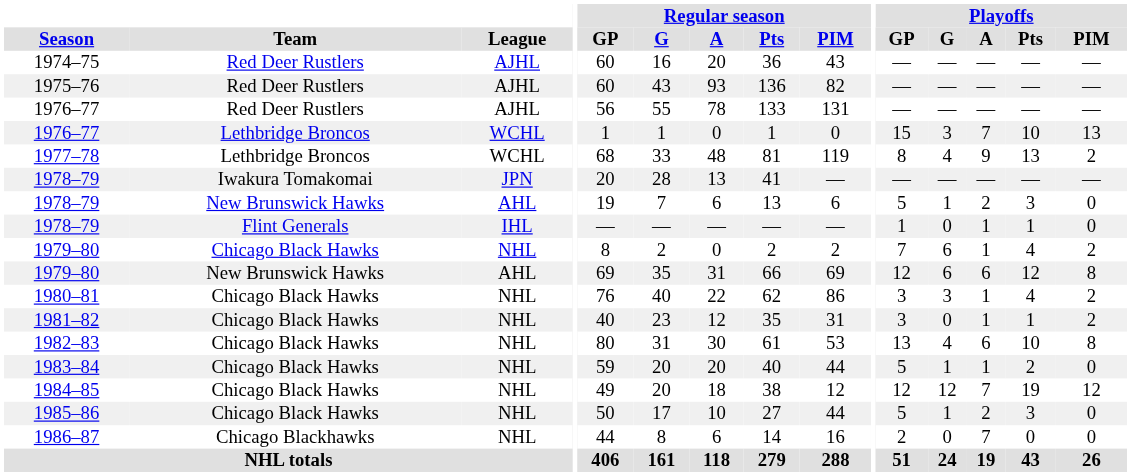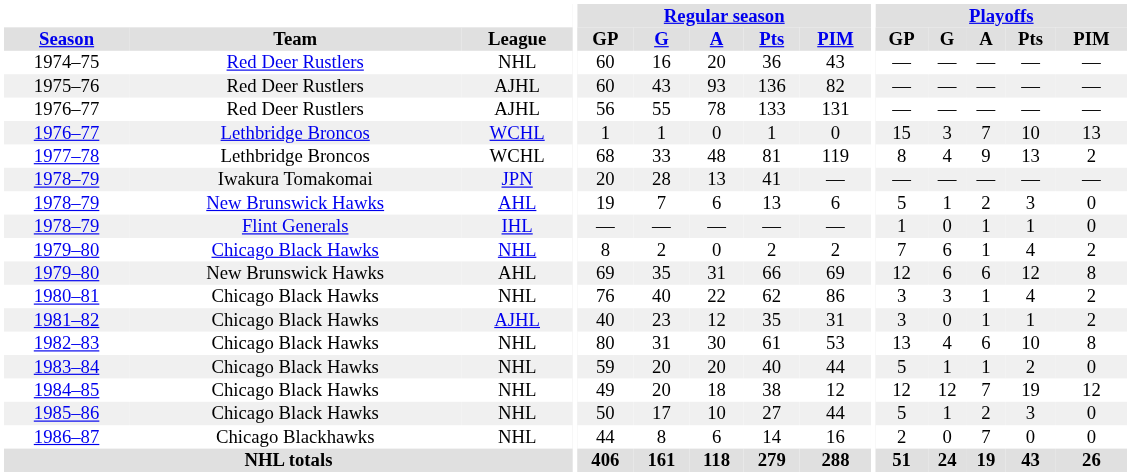 <table border="0" cellpadding="1" cellspacing="0" style="text-align:center; width:60em">
 <tr bgcolor="#e0e0e0">
 <th colspan="3" bgcolor="#ffffff"></th>
 <th rowspan="100" bgcolor="#ffffff"></th>
 <th colspan="5"><a href='#'>Regular season</a></th>
 <th rowspan="100" bgcolor="#ffffff"></th>
 <th colspan="5"><a href='#'>Playoffs</a></th>
 </tr>
 <tr bgcolor="#e0e0e0">
 <th><a href='#'>Season</a></th>
 <th>Team</th>
 <th>League</th>
 <th>GP</th>
 <th><a href='#'>G</a></th>
 <th><a href='#'>A</a></th>
 <th><a href='#'>Pts</a></th>
 <th><a href='#'>PIM</a></th>
 <th>GP</th>
 <th>G</th>
 <th>A</th>
 <th>Pts</th>
 <th>PIM</th>
 </tr>
 <tr>
 <td>1974–75</td>
 <td><a href='#'>Red Deer Rustlers</a></td>
-<td><a href='#'>AJHL</a></td>
+<td>NHL</td>
 <td>60</td>
 <td>16</td>
 <td>20</td>
 <td>36</td>
 <td>43</td>
 <td>—</td>
 <td>—</td>
 <td>—</td>
 <td>—</td>
 <td>—</td>
 </tr>
 <tr bgcolor="#f0f0f0">
 <td>1975–76</td>
 <td>Red Deer Rustlers</td>
 <td>AJHL</td>
 <td>60</td>
 <td>43</td>
 <td>93</td>
 <td>136</td>
 <td>82</td>
 <td>—</td>
 <td>—</td>
 <td>—</td>
 <td>—</td>
 <td>—</td>
 </tr>
 <tr>
 <td>1976–77</td>
 <td>Red Deer Rustlers</td>
 <td>AJHL</td>
 <td>56</td>
 <td>55</td>
 <td>78</td>
 <td>133</td>
 <td>131</td>
 <td>—</td>
 <td>—</td>
 <td>—</td>
 <td>—</td>
 <td>—</td>
 </tr>
 <tr bgcolor="#f0f0f0">
 <td><a href='#'>1976–77</a></td>
 <td><a href='#'>Lethbridge Broncos</a></td>
 <td><a href='#'>WCHL</a></td>
 <td>1</td>
 <td>1</td>
 <td>0</td>
 <td>1</td>
 <td>0</td>
 <td>15</td>
 <td>3</td>
 <td>7</td>
 <td>10</td>
 <td>13</td>
 </tr>
 <tr>
 <td><a href='#'>1977–78</a></td>
 <td>Lethbridge Broncos</td>
 <td>WCHL</td>
 <td>68</td>
 <td>33</td>
 <td>48</td>
 <td>81</td>
 <td>119</td>
 <td>8</td>
 <td>4</td>
 <td>9</td>
 <td>13</td>
 <td>2</td>
 </tr>
 <tr bgcolor="#f0f0f0">
 <td><a href='#'>1978–79</a></td>
 <td>Iwakura Tomakomai</td>
 <td><a href='#'>JPN</a></td>
 <td>20</td>
 <td>28</td>
 <td>13</td>
 <td>41</td>
 <td>—</td>
 <td>—</td>
 <td>—</td>
 <td>—</td>
 <td>—</td>
 <td>—</td>
 </tr>
 <tr>
 <td><a href='#'>1978–79</a></td>
 <td><a href='#'>New Brunswick Hawks</a></td>
 <td><a href='#'>AHL</a></td>
 <td>19</td>
 <td>7</td>
 <td>6</td>
 <td>13</td>
 <td>6</td>
 <td>5</td>
 <td>1</td>
 <td>2</td>
 <td>3</td>
 <td>0</td>
 </tr>
 <tr bgcolor="#f0f0f0">
 <td><a href='#'>1978–79</a></td>
 <td><a href='#'>Flint Generals</a></td>
 <td><a href='#'>IHL</a></td>
 <td>—</td>
 <td>—</td>
 <td>—</td>
 <td>—</td>
 <td>—</td>
 <td>1</td>
 <td>0</td>
 <td>1</td>
 <td>1</td>
 <td>0</td>
 </tr>
 <tr>
 <td><a href='#'>1979–80</a></td>
 <td><a href='#'>Chicago Black Hawks</a></td>
 <td><a href='#'>NHL</a></td>
 <td>8</td>
 <td>2</td>
 <td>0</td>
 <td>2</td>
 <td>2</td>
 <td>7</td>
 <td>6</td>
 <td>1</td>
 <td>4</td>
 <td>2</td>
 </tr>
 <tr bgcolor="#f0f0f0">
 <td><a href='#'>1979–80</a></td>
 <td>New Brunswick Hawks</td>
 <td>AHL</td>
 <td>69</td>
 <td>35</td>
 <td>31</td>
 <td>66</td>
 <td>69</td>
 <td>12</td>
 <td>6</td>
 <td>6</td>
 <td>12</td>
 <td>8</td>
 </tr>
 <tr>
 <td><a href='#'>1980–81</a></td>
 <td>Chicago Black Hawks</td>
 <td>NHL</td>
 <td>76</td>
 <td>40</td>
 <td>22</td>
 <td>62</td>
 <td>86</td>
 <td>3</td>
 <td>3</td>
 <td>1</td>
 <td>4</td>
 <td>2</td>
 </tr>
 <tr bgcolor="#f0f0f0">
 <td><a href='#'>1981–82</a></td>
 <td>Chicago Black Hawks</td>
-<td>NHL</td>
+<td><a href='#'>AJHL</a></td>
 <td>40</td>
 <td>23</td>
 <td>12</td>
 <td>35</td>
 <td>31</td>
 <td>3</td>
 <td>0</td>
 <td>1</td>
 <td>1</td>
 <td>2</td>
 </tr>
 <tr>
 <td><a href='#'>1982–83</a></td>
 <td>Chicago Black Hawks</td>
 <td>NHL</td>
 <td>80</td>
 <td>31</td>
 <td>30</td>
 <td>61</td>
 <td>53</td>
 <td>13</td>
 <td>4</td>
 <td>6</td>
 <td>10</td>
 <td>8</td>
 </tr>
 <tr bgcolor="#f0f0f0">
 <td><a href='#'>1983–84</a></td>
 <td>Chicago Black Hawks</td>
 <td>NHL</td>
 <td>59</td>
 <td>20</td>
 <td>20</td>
 <td>40</td>
 <td>44</td>
 <td>5</td>
 <td>1</td>
 <td>1</td>
 <td>2</td>
 <td>0</td>
 </tr>
 <tr>
 <td><a href='#'>1984–85</a></td>
 <td>Chicago Black Hawks</td>
 <td>NHL</td>
 <td>49</td>
 <td>20</td>
 <td>18</td>
 <td>38</td>
 <td>12</td>
 <td>12</td>
 <td>12</td>
 <td>7</td>
 <td>19</td>
 <td>12</td>
 </tr>
 <tr bgcolor="#f0f0f0">
 <td><a href='#'>1985–86</a></td>
 <td>Chicago Black Hawks</td>
 <td>NHL</td>
 <td>50</td>
 <td>17</td>
 <td>10</td>
 <td>27</td>
 <td>44</td>
 <td>5</td>
 <td>1</td>
 <td>2</td>
 <td>3</td>
 <td>0</td>
 </tr>
 <tr>
 <td><a href='#'>1986–87</a></td>
 <td>Chicago Blackhawks</td>
 <td>NHL</td>
 <td>44</td>
 <td>8</td>
 <td>6</td>
 <td>14</td>
 <td>16</td>
 <td>2</td>
 <td>0</td>
 <td>7</td>
 <td>0</td>
 <td>0</td>
 </tr>
 <tr bgcolor="#e0e0e0">
 <th colspan="3">NHL totals</th>
 <th>406</th>
 <th>161</th>
 <th>118</th>
 <th>279</th>
 <th>288</th>
 <th>51</th>
 <th>24</th>
 <th>19</th>
 <th>43</th>
 <th>26</th>
 </tr>
 </table>
